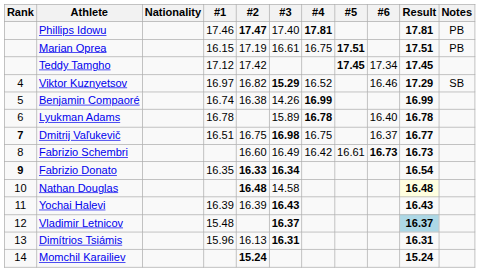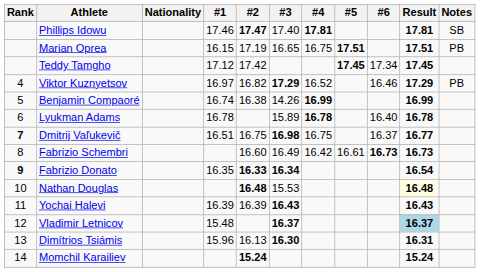 <table class="wikitable sortable" style="text-align:center">
 <tr>
 <th>Rank</th>
 <th>Athlete</th>
 <th>Nationality</th>
 <th>#1</th>
 <th>#2</th>
 <th>#3</th>
 <th>#4</th>
 <th>#5</th>
 <th>#6</th>
 <th>Result</th>
 <th>Notes</th>
 </tr>
 <tr>
 <td></td>
 <td align="left"><a href='#'>Phillips Idowu</a></td>
 <td align=left></td>
 <td>17.46</td>
 <td><strong>17.47</strong></td>
 <td>17.40</td>
 <td><strong>17.81</strong></td>
 <td></td>
 <td></td>
 <td><strong>17.81</strong></td>
-<td>PB</td>
+<td>SB</td>
 </tr>
 <tr>
 <td></td>
 <td align="left"><a href='#'>Marian Oprea</a></td>
 <td align=left></td>
 <td>16.15</td>
 <td>17.19</td>
-<td>16.61</td>
+<td>16.65</td>
 <td>16.75</td>
 <td><strong>17.51</strong></td>
 <td></td>
 <td><strong>17.51</strong></td>
 <td>PB</td>
 </tr>
 <tr>
 <td></td>
 <td align="left"><a href='#'>Teddy Tamgho</a></td>
 <td align=left></td>
 <td>17.12</td>
 <td>17.42</td>
 <td></td>
 <td></td>
 <td><strong>17.45</strong></td>
 <td>17.34</td>
 <td><strong> 17.45</strong></td>
 <td></td>
 </tr>
 <tr>
 <td>4</td>
 <td align="left"><a href='#'>Viktor Kuznyetsov</a></td>
 <td align=left></td>
 <td>16.97</td>
 <td>16.82</td>
-<td><strong>15.29</strong></td>
+<td><strong>17.29</strong></td>
 <td>16.52</td>
 <td></td>
 <td>16.46</td>
 <td><strong>17.29</strong></td>
-<td>SB</td>
+<td>PB</td>
 </tr>
 <tr>
 <td>5</td>
 <td align="left"><a href='#'>Benjamin Compaoré</a></td>
 <td align=left></td>
 <td>16.74</td>
 <td>16.38</td>
 <td>14.26</td>
 <td><strong>16.99</strong></td>
 <td></td>
 <td></td>
 <td><strong>16.99</strong></td>
 <td></td>
 </tr>
 <tr>
 <td>6</td>
 <td align="left"><a href='#'>Lyukman Adams</a></td>
 <td align=left></td>
 <td>16.78</td>
 <td></td>
 <td>15.89</td>
 <td><strong>16.78</strong></td>
 <td></td>
 <td>16.40</td>
 <td><strong>16.78</strong></td>
 <td></td>
 </tr>
 <tr>
 <td><strong>7</strong></td>
 <td align="left"><a href='#'>Dmitrij Vaľukevič</a></td>
 <td align=left></td>
 <td>16.51</td>
 <td>16.75</td>
 <td><strong>16.98</strong></td>
 <td>16.75</td>
 <td></td>
 <td>16.37</td>
 <td><strong>16.77</strong></td>
 <td></td>
 </tr>
 <tr>
 <td>8</td>
 <td align="left"><a href='#'>Fabrizio Schembri</a></td>
 <td align=left></td>
 <td></td>
 <td>16.60</td>
 <td>16.49</td>
 <td>16.42</td>
 <td>16.61</td>
 <td><strong>16.73</strong></td>
 <td><strong>16.73</strong></td>
 <td></td>
 </tr>
 <tr>
 <td><strong>9</strong></td>
 <td align="left"><a href='#'>Fabrizio Donato</a></td>
 <td align=left></td>
 <td>16.35</td>
 <td><strong>16.33</strong></td>
 <td><strong>16.34</strong></td>
 <td></td>
 <td></td>
 <td></td>
 <td><strong>16.54</strong></td>
 <td></td>
 </tr>
 <tr>
 <td>10</td>
 <td align="left"><a href='#'>Nathan Douglas</a></td>
 <td align=left></td>
 <td></td>
 <td><strong>16.48</strong></td>
-<td>14.58</td>
+<td>15.53</td>
 <td></td>
 <td></td>
 <td></td>
 <td style="background: lightyellow;"><strong>16.48</strong></td>
 <td></td>
 </tr>
 <tr>
 <td>11</td>
 <td align="left"><a href='#'>Yochai Halevi</a></td>
 <td align=left></td>
 <td>16.39</td>
 <td>16.39</td>
 <td><strong>16.43</strong></td>
 <td></td>
 <td></td>
 <td></td>
 <td><strong>16.43</strong></td>
 <td></td>
 </tr>
 <tr>
 <td>12</td>
 <td align="left"><a href='#'>Vladimir Letnicov</a></td>
 <td align=left></td>
 <td>15.48</td>
 <td></td>
 <td><strong>16.37</strong></td>
 <td></td>
 <td></td>
 <td></td>
 <td style="background: lightblue;"><strong>16.37</strong></td>
 <td></td>
 </tr>
 <tr>
 <td>13</td>
 <td align="left"><a href='#'>Dimítrios Tsiámis</a></td>
 <td align=left></td>
 <td>15.96</td>
 <td>16.13</td>
-<td><strong>16.31</strong></td>
+<td><strong>16.30</strong></td>
 <td></td>
 <td></td>
 <td></td>
 <td><strong>16.31</strong></td>
 <td></td>
 </tr>
 <tr>
 <td>14</td>
 <td align="left"><a href='#'>Momchil Karailiev</a></td>
 <td align=left></td>
 <td></td>
 <td><strong>15.24</strong></td>
 <td></td>
 <td></td>
 <td></td>
 <td></td>
 <td><strong>15.24</strong></td>
 <td></td>
 </tr>
 </table>
